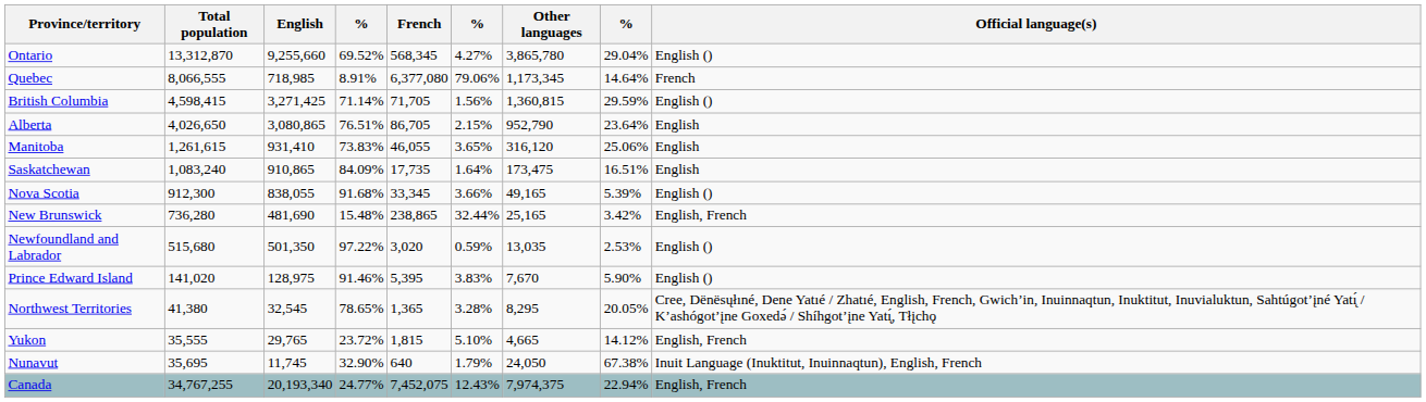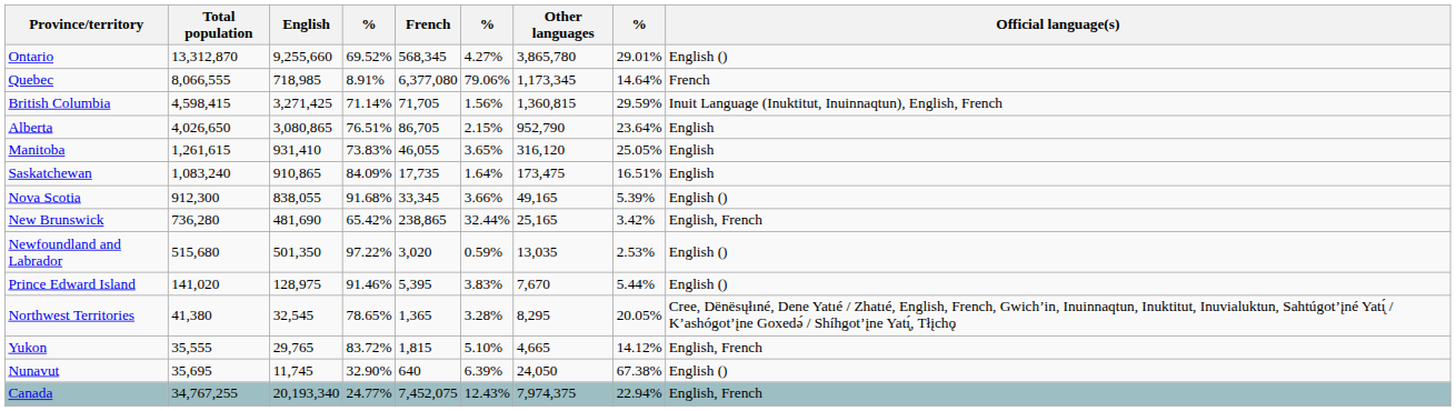 <table class="wikitable sortable sticky-header-multi" style=text-align:right" style="margin:1em auto;">
 <tr>
 <th>Province/territory</th>
 <th>Total population</th>
 <th>English</th>
 <th>%</th>
 <th>French</th>
 <th>%</th>
 <th>Other languages</th>
 <th>%</th>
 <th>Official language(s)</th>
 </tr>
 <tr>
 <td style="text-align:left"><a href='#'>Ontario</a></td>
 <td>13,312,870</td>
 <td>9,255,660</td>
 <td>69.52%</td>
 <td>568,345</td>
 <td>4.27%</td>
 <td>3,865,780</td>
-<td>29.04%</td>
+<td>29.01%</td>
 <td style="text-align:left">English ()</td>
 </tr>
 <tr>
 <td style="text-align:left"><a href='#'>Quebec</a></td>
 <td>8,066,555</td>
 <td>718,985</td>
 <td>8.91%</td>
 <td>6,377,080</td>
 <td>79.06%</td>
 <td>1,173,345</td>
 <td>14.64%</td>
 <td style="text-align:left">French</td>
 </tr>
 <tr>
 <td style="text-align:left"><a href='#'>British Columbia</a></td>
 <td>4,598,415</td>
 <td>3,271,425</td>
 <td>71.14%</td>
 <td>71,705</td>
 <td>1.56%</td>
 <td>1,360,815</td>
 <td>29.59%</td>
-<td style="text-align:left">English ()</td>
+<td style="text-align:left">Inuit Language (Inuktitut, Inuinnaqtun), English, French</td>
 </tr>
 <tr>
 <td style="text-align:left"><a href='#'>Alberta</a></td>
 <td>4,026,650</td>
 <td>3,080,865</td>
 <td>76.51%</td>
 <td>86,705</td>
 <td>2.15%</td>
 <td>952,790</td>
 <td>23.64%</td>
 <td style="text-align:left">English</td>
 </tr>
 <tr>
 <td style="text-align:left"><a href='#'>Manitoba</a></td>
 <td>1,261,615</td>
 <td>931,410</td>
 <td>73.83%</td>
 <td>46,055</td>
 <td>3.65%</td>
 <td>316,120</td>
-<td>25.06%</td>
+<td>25.05%</td>
 <td style="text-align:left">English</td>
 </tr>
 <tr>
 <td style="text-align:left"><a href='#'>Saskatchewan</a></td>
 <td>1,083,240</td>
 <td>910,865</td>
 <td>84.09%</td>
 <td>17,735</td>
 <td>1.64%</td>
 <td>173,475</td>
 <td>16.51%</td>
 <td style="text-align:left">English</td>
 </tr>
 <tr>
 <td style="text-align:left"><a href='#'>Nova Scotia</a></td>
 <td>912,300</td>
 <td>838,055</td>
 <td>91.68%</td>
 <td>33,345</td>
 <td>3.66%</td>
 <td>49,165</td>
 <td>5.39%</td>
 <td style="text-align:left">English ()</td>
 </tr>
 <tr>
 <td style="text-align:left"><a href='#'>New Brunswick</a></td>
 <td>736,280</td>
 <td>481,690</td>
-<td>15.48%</td>
+<td>65.42%</td>
 <td>238,865</td>
 <td>32.44%</td>
 <td>25,165</td>
 <td>3.42%</td>
 <td style="text-align:left">English, French</td>
 </tr>
 <tr>
 <td style="text-align:left"><a href='#'>Newfoundland and Labrador</a></td>
 <td>515,680</td>
 <td>501,350</td>
 <td>97.22%</td>
 <td>3,020</td>
 <td>0.59%</td>
 <td>13,035</td>
 <td>2.53%</td>
 <td style="text-align:left">English ()</td>
 </tr>
 <tr>
 <td style="text-align:left"><a href='#'>Prince Edward Island</a></td>
 <td>141,020</td>
 <td>128,975</td>
 <td>91.46%</td>
 <td>5,395</td>
 <td>3.83%</td>
 <td>7,670</td>
-<td>5.90%</td>
+<td>5.44%</td>
 <td style="text-align:left">English ()</td>
 </tr>
 <tr>
 <td style="text-align:left"><a href='#'>Northwest Territories</a></td>
 <td>41,380</td>
 <td>32,545</td>
 <td>78.65%</td>
 <td>1,365</td>
 <td>3.28%</td>
 <td>8,295</td>
 <td>20.05%</td>
 <td style="text-align:left">Cree, Dënësųłıné, Dene Yatıé / Zhatıé, English, French, Gwich’in, Inuinnaqtun, Inuktitut, Inuvialuktun, Sahtúgot’įné Yatı̨́ / K’ashógot’įne Goxedǝ́ / Shíhgot’įne Yatı̨́, Tłįchǫ</td>
 </tr>
 <tr>
 <td style="text-align:left"><a href='#'>Yukon</a></td>
 <td>35,555</td>
 <td>29,765</td>
-<td>23.72%</td>
+<td>83.72%</td>
 <td>1,815</td>
 <td>5.10%</td>
 <td>4,665</td>
 <td>14.12%</td>
 <td style="text-align:left">English, French</td>
 </tr>
 <tr>
 <td style="text-align:left"><a href='#'>Nunavut</a></td>
 <td>35,695</td>
 <td>11,745</td>
 <td>32.90%</td>
 <td>640</td>
-<td>1.79%</td>
+<td>6.39%</td>
 <td>24,050</td>
 <td>67.38%</td>
-<td style="text-align:left">Inuit Language (Inuktitut, Inuinnaqtun), English, French</td>
+<td style="text-align:left">English ()</td>
 </tr>
 <tr style="background:#9DBEC3;">
 <td style="text-align:left"><a href='#'>Canada</a></td>
 <td>34,767,255</td>
 <td>20,193,340</td>
 <td>24.77%</td>
 <td>7,452,075</td>
 <td>12.43%</td>
 <td>7,974,375</td>
 <td>22.94%</td>
 <td style="text-align:left">English, French</td>
 </tr>
 </table>
